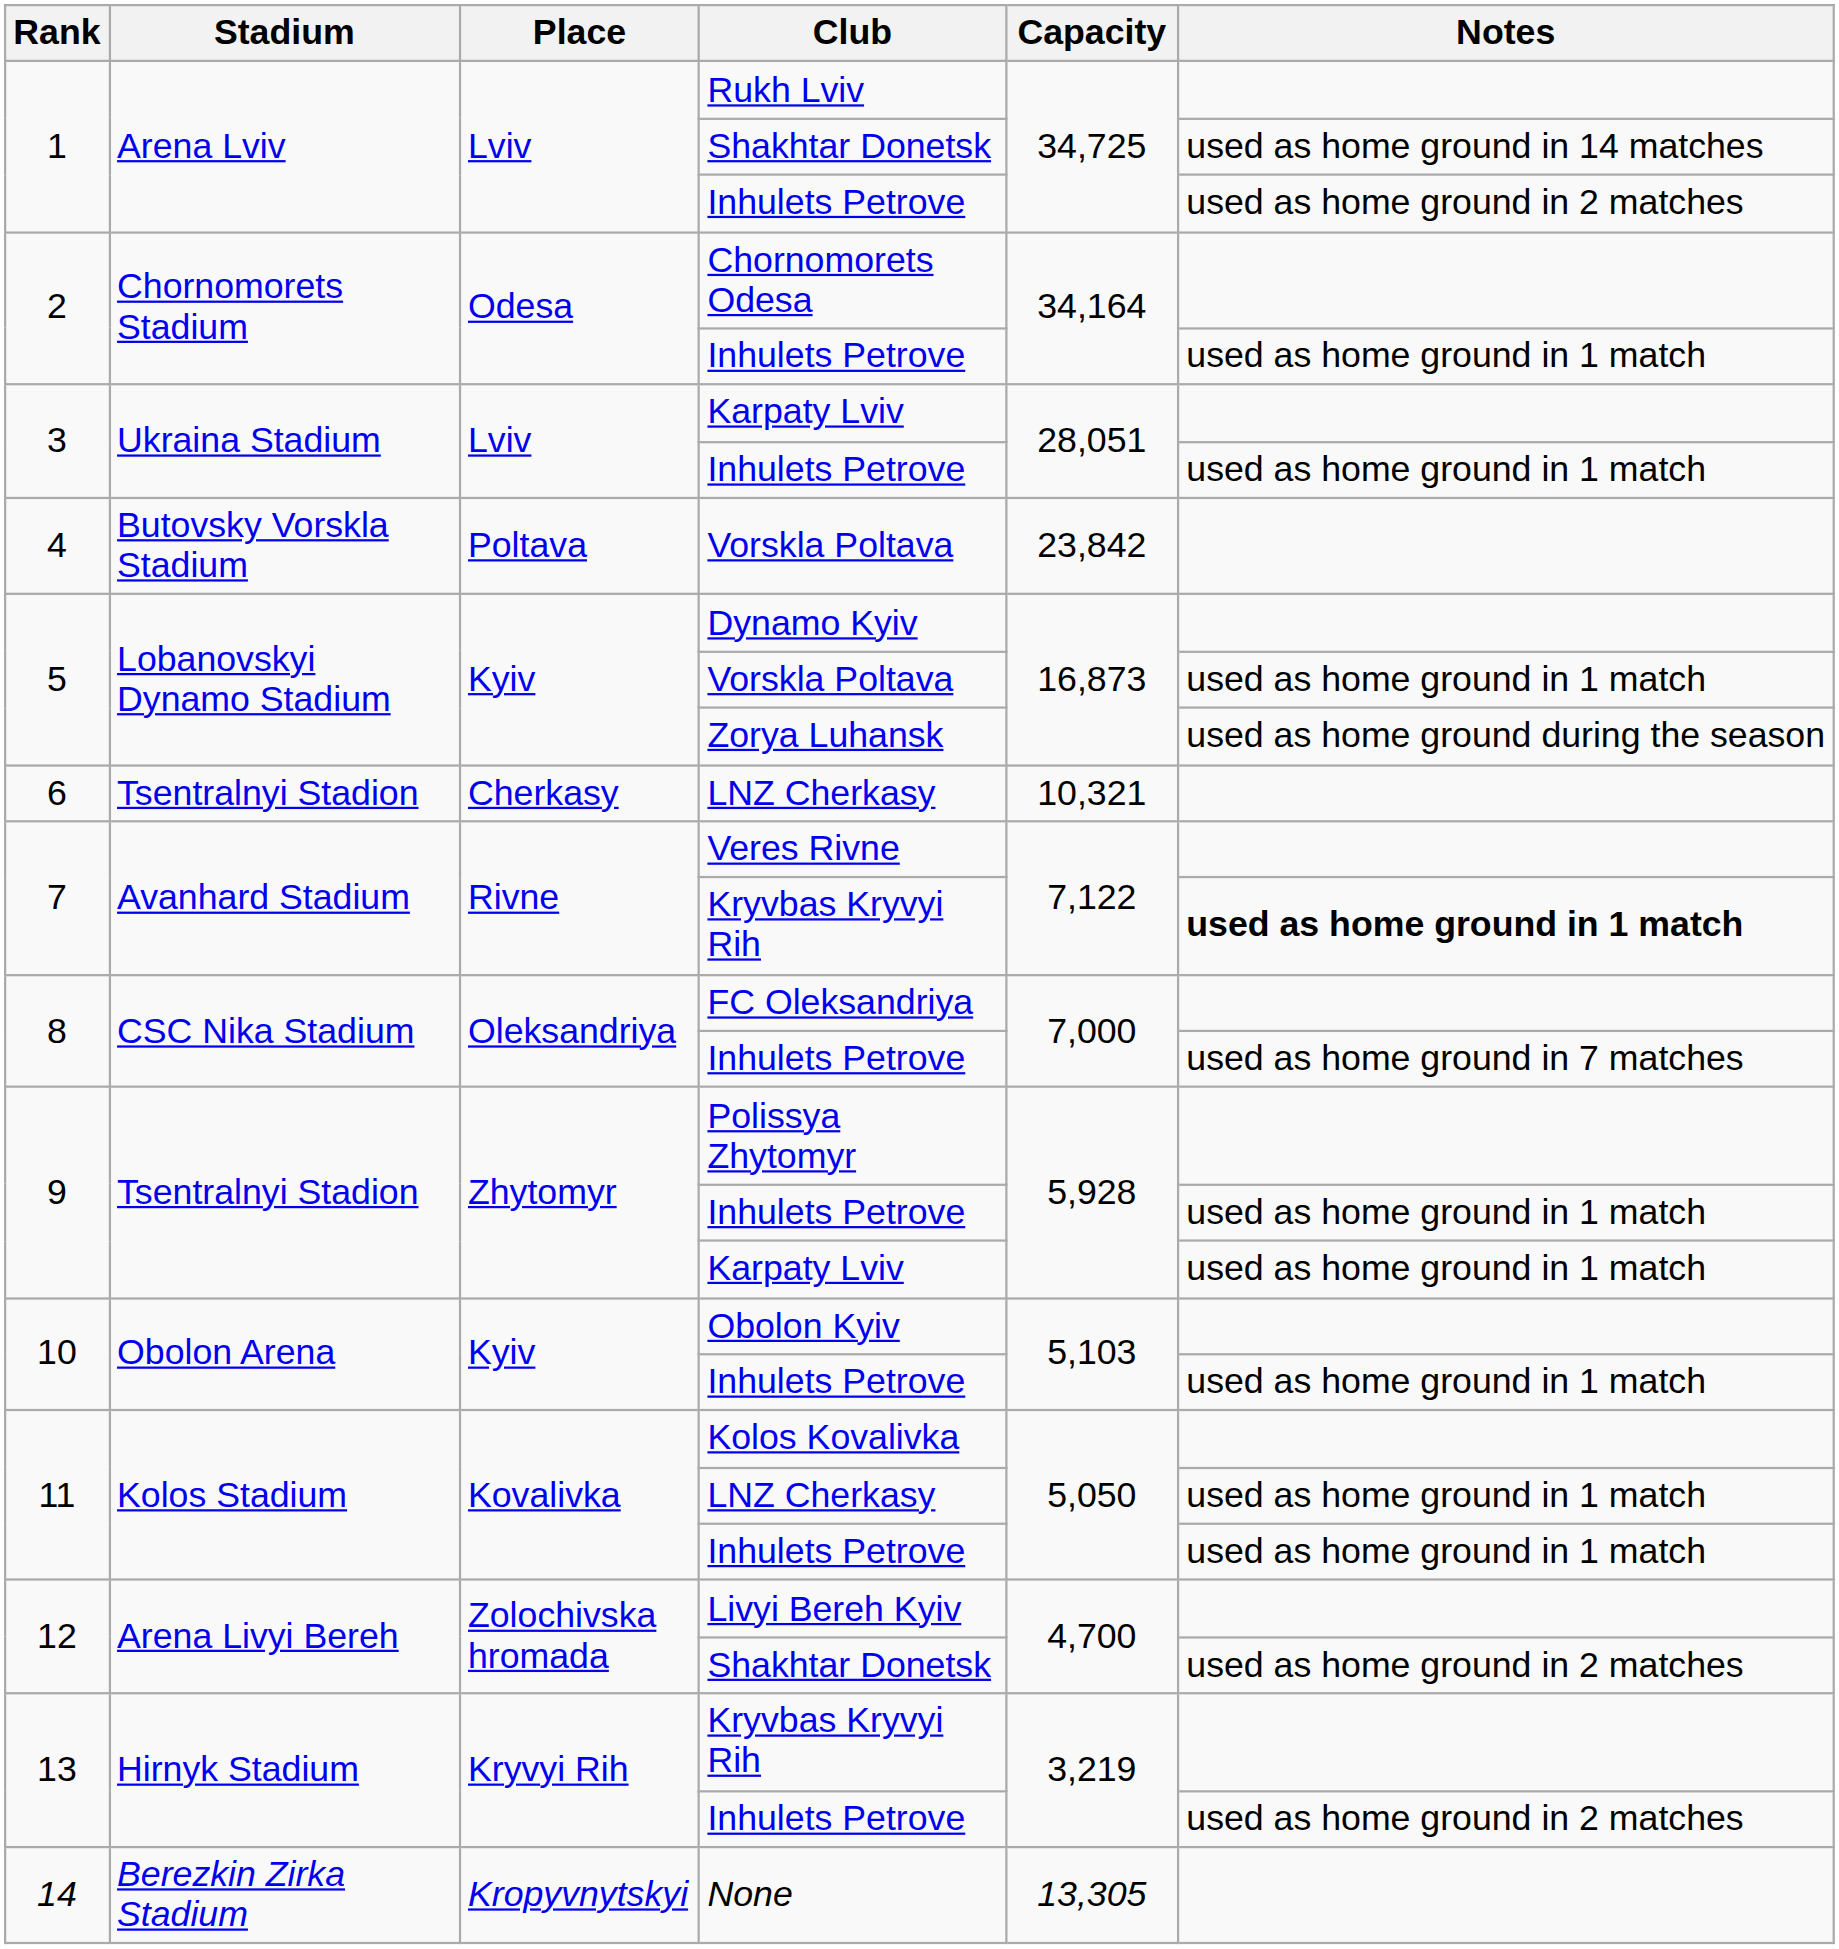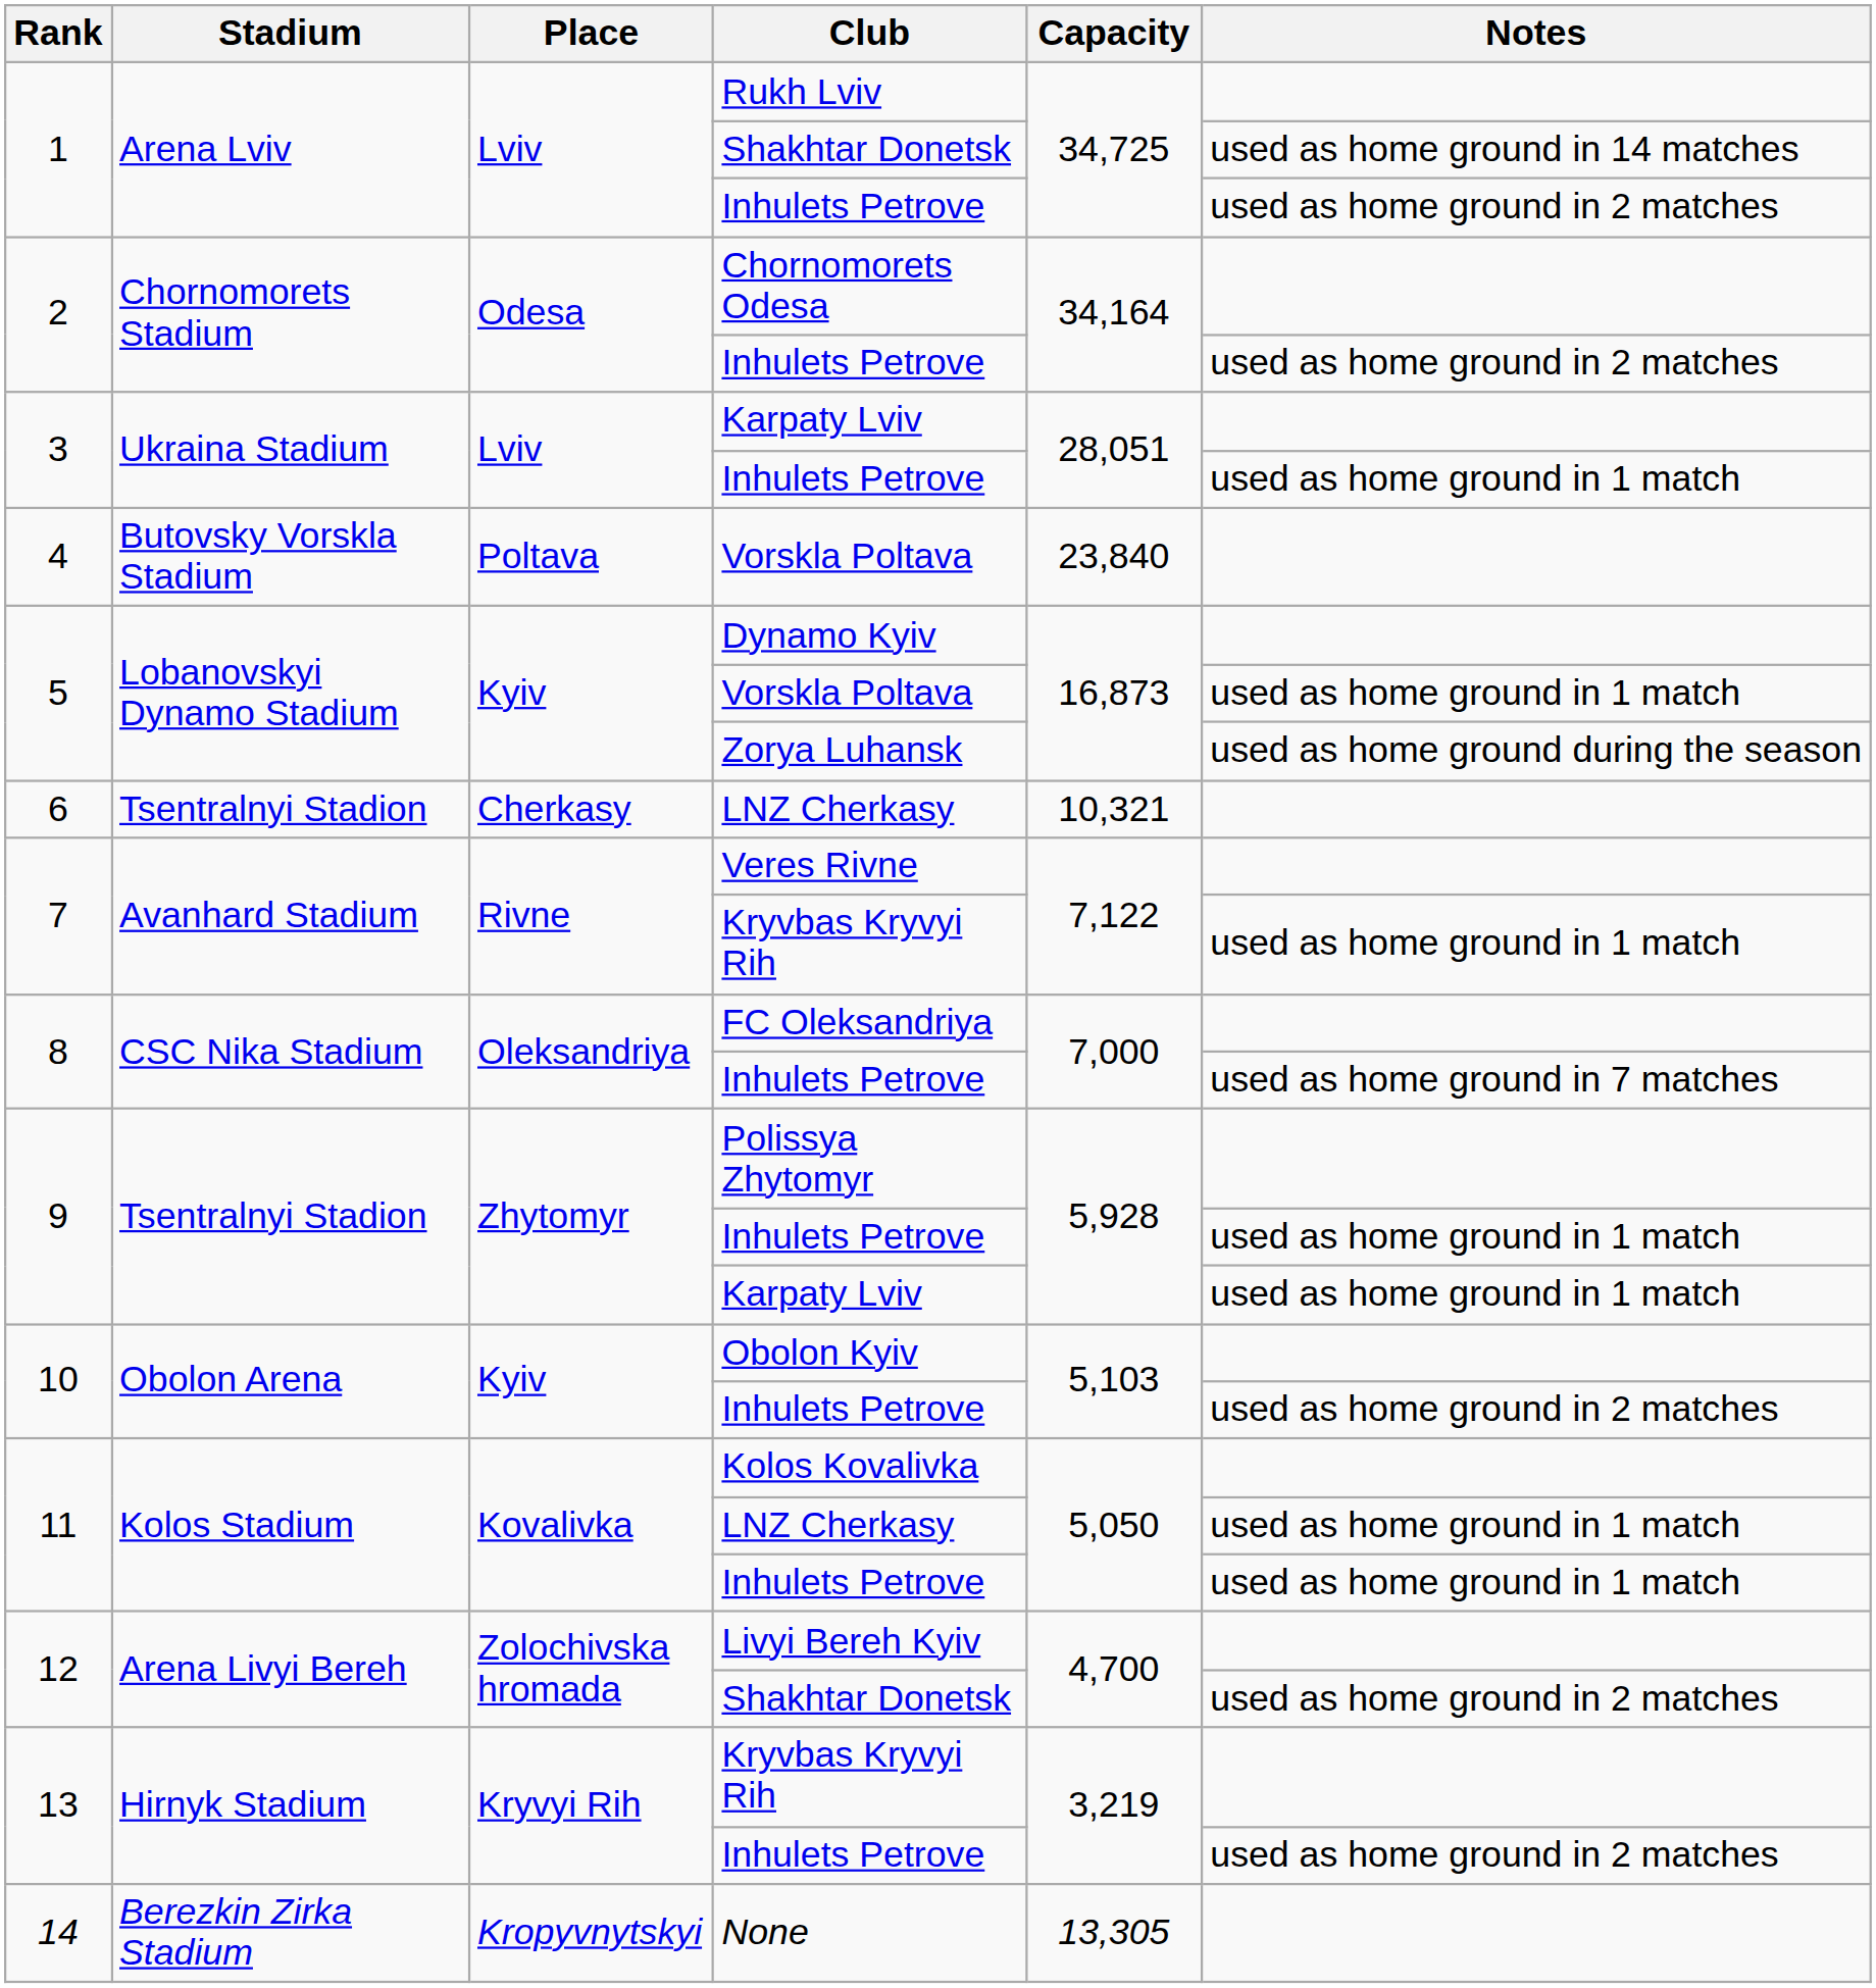 <table class="wikitable sortable" style="text-align:left;">
 <tr>
 <th width=18>Rank</th>
 <th width=150>Stadium</th>
 <th width=100>Place</th>
 <th width=130>Club</th>
 <th width=70>Capacity</th>
 <th class="unsortable">Notes</th>
 </tr>
 <tr>
 <td align=center rowspan=3>1</td>
 <td align=left rowspan=3><a href='#'>Arena Lviv</a></td>
 <td rowspan=3><a href='#'>Lviv</a></td>
 <td><a href='#'>Rukh Lviv</a></td>
 <td align=center rowspan=3>34,725</td>
 <td></td>
 </tr>
 <tr>
 <td><a href='#'>Shakhtar Donetsk</a></td>
 <td>used as home ground in 14 matches</td>
 </tr>
 <tr>
 <td><a href='#'>Inhulets Petrove</a></td>
 <td>used as home ground in 2 matches</td>
 </tr>
 <tr>
 <td align=center rowspan=2>2</td>
 <td rowspan=2><a href='#'>Chornomorets Stadium</a></td>
 <td rowspan=2><a href='#'>Odesa</a></td>
 <td><a href='#'>Chornomorets Odesa</a></td>
 <td align=center rowspan=2>34,164</td>
 <td></td>
 </tr>
 <tr>
 <td><a href='#'>Inhulets Petrove</a></td>
-<td>used as home ground in 1 match</td>
+<td>used as home ground in 2 matches</td>
 </tr>
 <tr>
 <td align=center rowspan=2>3</td>
 <td align=left rowspan=2><a href='#'>Ukraina Stadium</a></td>
 <td rowspan=2><a href='#'>Lviv</a></td>
 <td><a href='#'>Karpaty Lviv</a></td>
 <td align=center rowspan=2>28,051</td>
 <td></td>
 </tr>
 <tr>
 <td><a href='#'>Inhulets Petrove</a></td>
 <td>used as home ground in 1 match</td>
 </tr>
 <tr>
 <td align=center rowspan=1>4</td>
 <td rowspan=1><a href='#'>Butovsky Vorskla Stadium</a></td>
 <td rowspan=1><a href='#'>Poltava</a></td>
 <td><a href='#'>Vorskla Poltava</a></td>
-<td align=center rowspan=1>23,842</td>
+<td align=center rowspan=1>23,840</td>
 <td></td>
 </tr>
 <tr>
 <td align=center rowspan=3>5</td>
 <td rowspan=3><a href='#'>Lobanovskyi Dynamo Stadium</a></td>
 <td rowspan=3><a href='#'>Kyiv</a></td>
 <td><a href='#'>Dynamo Kyiv</a></td>
 <td align=center rowspan=3>16,873</td>
 </tr>
 <tr>
 <td><a href='#'>Vorskla Poltava</a></td>
 <td>used as home ground in 1 match</td>
 </tr>
 <tr>
 <td><a href='#'>Zorya Luhansk</a></td>
 <td>used as home ground during the season</td>
 </tr>
 <tr>
 <td align=center>6</td>
 <td align=left><a href='#'>Tsentralnyi Stadion</a></td>
 <td><a href='#'>Cherkasy</a></td>
 <td><a href='#'>LNZ Cherkasy</a></td>
 <td align=center>10,321</td>
 <td></td>
 </tr>
 <tr>
 <td align=center rowspan=2>7</td>
 <td align=left rowspan=2><a href='#'>Avanhard Stadium</a></td>
 <td rowspan=2><a href='#'>Rivne</a></td>
 <td><a href='#'>Veres Rivne</a></td>
 <td align=center rowspan=2>7,122</td>
 </tr>
 <tr>
 <td><a href='#'>Kryvbas Kryvyi Rih</a></td>
-<td><strong>used as home ground in 1 match</strong></td>
+<td>used as home ground in 1 match</td>
 </tr>
 <tr>
 <td align=center rowspan=2>8</td>
 <td align=left rowspan=2><a href='#'>CSC Nika Stadium</a></td>
 <td rowspan=2><a href='#'>Oleksandriya</a></td>
 <td><a href='#'>FC Oleksandriya</a></td>
 <td align=center rowspan=2>7,000</td>
 </tr>
 <tr>
 <td><a href='#'>Inhulets Petrove</a></td>
 <td>used as home ground in 7 matches</td>
 </tr>
 <tr>
 <td align=center rowspan=3>9</td>
 <td rowspan=3><a href='#'>Tsentralnyi Stadion</a></td>
 <td rowspan=3><a href='#'>Zhytomyr</a></td>
 <td><a href='#'>Polissya Zhytomyr</a></td>
 <td align=center rowspan=3>5,928</td>
 </tr>
 <tr>
 <td><a href='#'>Inhulets Petrove</a></td>
 <td>used as home ground in 1 match</td>
 </tr>
 <tr>
 <td><a href='#'>Karpaty Lviv</a></td>
 <td>used as home ground in 1 match</td>
 </tr>
 <tr>
 <td align=center rowspan=2>10</td>
 <td align=left  rowspan=2><a href='#'>Obolon Arena</a></td>
 <td rowspan=2><a href='#'>Kyiv</a></td>
 <td><a href='#'>Obolon Kyiv</a></td>
 <td align=center rowspan=2>5,103</td>
 </tr>
 <tr>
 <td><a href='#'>Inhulets Petrove</a></td>
-<td>used as home ground in 1 match</td>
+<td>used as home ground in 2 matches</td>
 </tr>
 <tr>
 <td align=center rowspan=3>11</td>
 <td rowspan=3><a href='#'>Kolos Stadium</a></td>
 <td rowspan=3><a href='#'>Kovalivka</a></td>
 <td><a href='#'>Kolos Kovalivka</a></td>
 <td align=center rowspan=3>5,050</td>
 <td></td>
 </tr>
 <tr>
 <td><a href='#'>LNZ Cherkasy</a></td>
 <td>used as home ground in 1 match</td>
 </tr>
 <tr>
 <td><a href='#'>Inhulets Petrove</a></td>
 <td>used as home ground in 1 match</td>
 </tr>
 <tr>
 <td align=center rowspan=2>12</td>
 <td rowspan=2><a href='#'>Arena Livyi Bereh</a></td>
 <td rowspan=2><a href='#'>Zolochivska hromada</a></td>
 <td><a href='#'>Livyi Bereh Kyiv</a></td>
 <td align=center rowspan=2>4,700</td>
 <td></td>
 </tr>
 <tr>
 <td><a href='#'>Shakhtar Donetsk</a></td>
 <td>used as home ground in 2 matches</td>
 </tr>
 <tr>
 <td align=center rowspan=2>13</td>
 <td rowspan=2><a href='#'>Hirnyk Stadium</a></td>
 <td rowspan=2><a href='#'>Kryvyi Rih</a></td>
 <td><a href='#'>Kryvbas Kryvyi Rih</a></td>
 <td align=center rowspan=2>3,219</td>
 <td></td>
 </tr>
 <tr>
 <td><a href='#'>Inhulets Petrove</a></td>
 <td>used as home ground in 2 matches</td>
 </tr>
 <tr>
 <td align=center><em>14</em></td>
 <td><em><a href='#'>Berezkin Zirka Stadium</a></em></td>
 <td><em><a href='#'>Kropyvnytskyi</a></em></td>
 <td><em>None</em></td>
 <td align=center><em>13,305</em></td>
 <td></td>
 </tr>
 </table>
